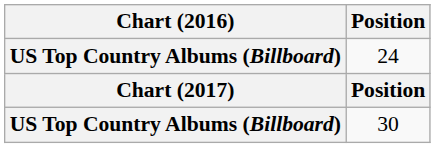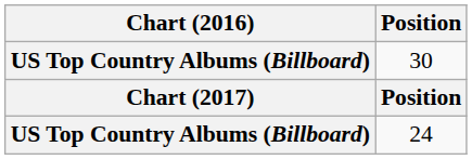 <table class="wikitable plainrowheaders" style="text-align:center">
 <tr>
 <th scope="col">Chart (2016)</th>
 <th scope="col">Position</th>
 </tr>
 <tr>
 <th scope="row">US Top Country Albums (<em>Billboard</em>)</th>
-<td>24</td>
+<td>30</td>
 </tr>
 <tr>
 <th scope="col">Chart (2017)</th>
 <th scope="col">Position</th>
 </tr>
 <tr>
 <th scope="row">US Top Country Albums (<em>Billboard</em>)</th>
-<td>30</td>
+<td>24</td>
 </tr>
 </table>
